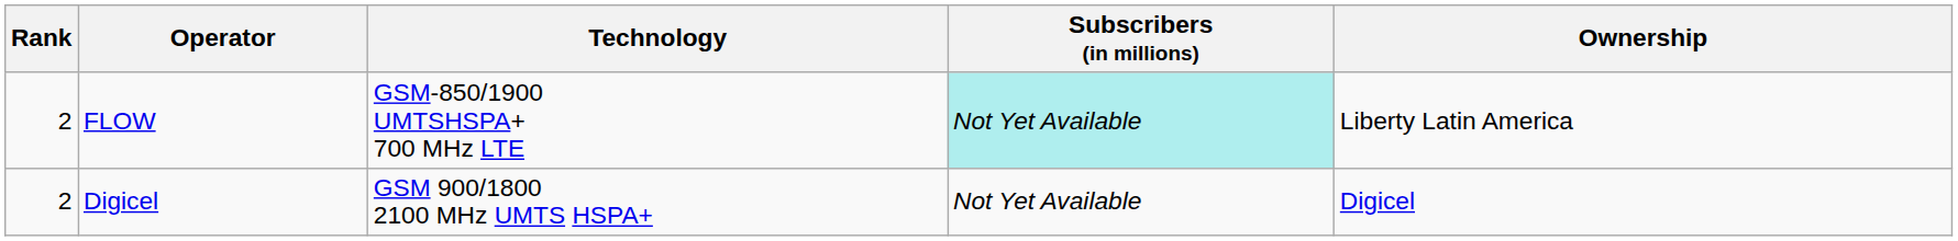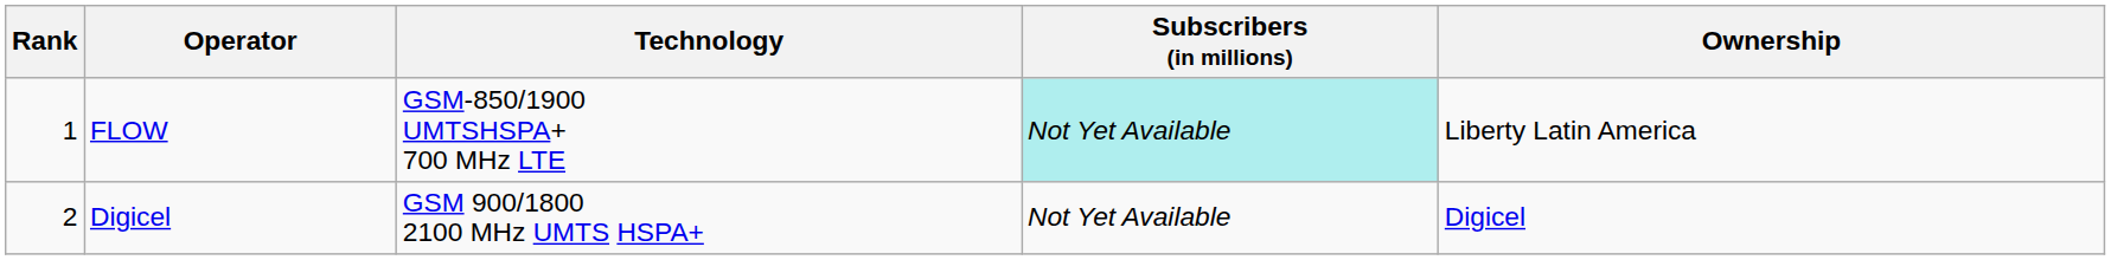 <table class="wikitable">
 <tr>
 <th style="width:3%;">Rank</th>
 <th style="width:15%;">Operator</th>
 <th style="width:30%;">Technology</th>
 <th style="width:20%;">Subscribers<br><small>(in millions)</small></th>
 <th style="width:32%;">Ownership</th>
 </tr>
 <tr>
-<td align=right>2</td>
+<td align=right>1</td>
 <td><a href='#'>FLOW</a></td>
 <td><a href='#'>GSM</a>-850/1900<br><a href='#'>UMTSHSPA</a>+<br>700 MHz <a href='#'>LTE</a></td>
 <td style="background: paleturquoise;"><em>Not Yet Available</em></td>
 <td>Liberty Latin America</td>
 </tr>
 <tr>
 <td align=right>2</td>
 <td><a href='#'>Digicel</a></td>
 <td><a href='#'>GSM</a> 900/1800 <br>2100 MHz <a href='#'>UMTS</a> <a href='#'>HSPA+</a></td>
 <td><em>Not Yet Available</em></td>
 <td><a href='#'>Digicel</a></td>
 </tr>
 </table>
